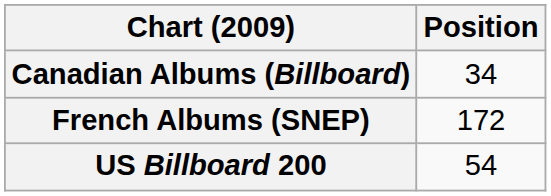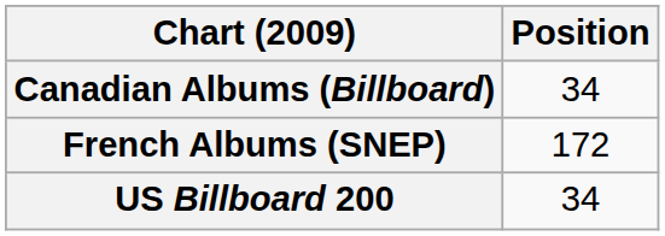 <table class="wikitable sortable plainrowheaders" style="text-align:center">
 <tr>
 <th scope="col">Chart (2009)</th>
 <th scope="col">Position</th>
 </tr>
 <tr>
 <th scope="row">Canadian Albums (<em>Billboard</em>)</th>
 <td>34</td>
 </tr>
 <tr>
 <th scope="row">French Albums (SNEP)</th>
 <td>172</td>
 </tr>
 <tr>
 <th scope="row">US <em>Billboard</em> 200</th>
-<td>54</td>
+<td>34</td>
 </tr>
 </table>
